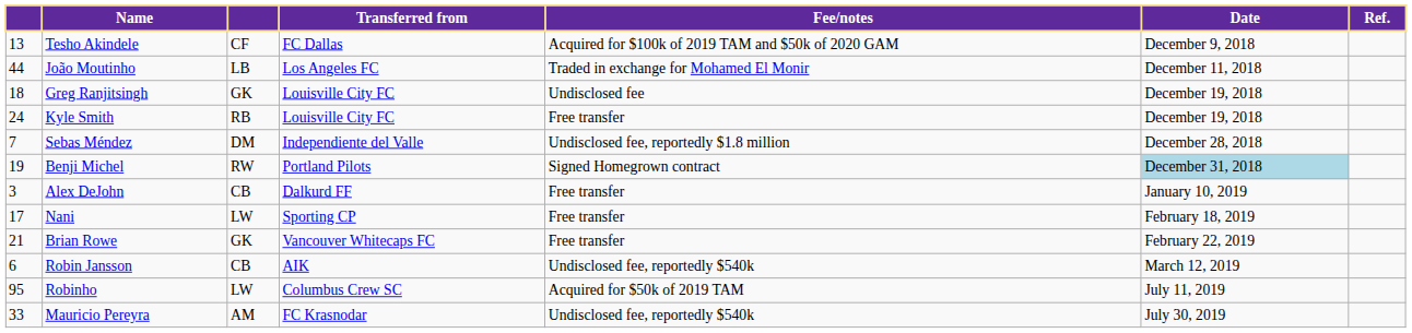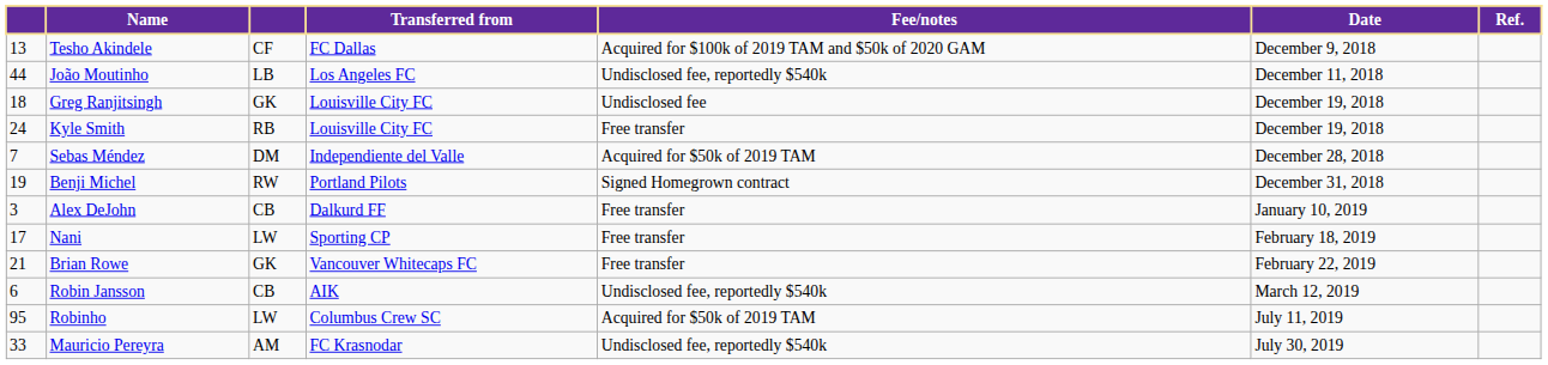 <table class="wikitable" style="width:90%; text-align:center; font-size:95%; text-align:left;">
 <tr>
 <th style="background:#5E299A; color:white; border:2px solid #F8E196;"></th>
 <th style="background:#5E299A; color:white; border:2px solid #F8E196;">Name</th>
 <th style="background:#5E299A; color:white; border:2px solid #F8E196;"></th>
 <th style="background:#5E299A; color:white; border:2px solid #F8E196;">Transferred from</th>
 <th style="background:#5E299A; color:white; border:2px solid #F8E196;">Fee/notes</th>
 <th style="background:#5E299A; color:white; border:2px solid #F8E196;">Date</th>
 <th style="background:#5E299A; color:white; border:2px solid #F8E196;">Ref.</th>
 </tr>
 <tr>
 <td>13</td>
 <td> <a href='#'>Tesho Akindele</a></td>
 <td>CF</td>
 <td> <a href='#'>FC Dallas</a></td>
 <td>Acquired for $100k of 2019 TAM and $50k of 2020 GAM</td>
 <td>December 9, 2018</td>
 <td></td>
 </tr>
 <tr>
 <td>44</td>
 <td> <a href='#'>João Moutinho</a></td>
 <td>LB</td>
 <td> <a href='#'>Los Angeles FC</a></td>
-<td>Traded in exchange for <a href='#'>Mohamed El Monir</a></td>
+<td>Undisclosed fee, reportedly $540k</td>
 <td>December 11, 2018</td>
 <td></td>
 </tr>
 <tr>
 <td>18</td>
 <td> <a href='#'>Greg Ranjitsingh</a></td>
 <td>GK</td>
 <td> <a href='#'>Louisville City FC</a></td>
 <td>Undisclosed fee</td>
 <td>December 19, 2018</td>
 <td></td>
 </tr>
 <tr>
 <td>24</td>
 <td> <a href='#'>Kyle Smith</a></td>
 <td>RB</td>
 <td> <a href='#'>Louisville City FC</a></td>
 <td>Free transfer</td>
 <td>December 19, 2018</td>
 <td></td>
 </tr>
 <tr>
 <td>7</td>
 <td> <a href='#'>Sebas Méndez</a></td>
 <td>DM</td>
 <td> <a href='#'>Independiente del Valle</a></td>
-<td>Undisclosed fee, reportedly $1.8 million</td>
+<td>Acquired for $50k of 2019 TAM</td>
 <td>December 28, 2018</td>
 <td></td>
 </tr>
 <tr>
 <td>19</td>
 <td> <a href='#'>Benji Michel</a></td>
 <td>RW</td>
 <td> <a href='#'>Portland Pilots</a></td>
 <td>Signed Homegrown contract</td>
-<td style="background: lightblue;">December 31, 2018</td>
+<td>December 31, 2018</td>
 <td></td>
 </tr>
 <tr>
 <td>3</td>
 <td> <a href='#'>Alex DeJohn</a></td>
 <td>CB</td>
 <td> <a href='#'>Dalkurd FF</a></td>
 <td>Free transfer</td>
 <td>January 10, 2019</td>
 <td></td>
 </tr>
 <tr>
 <td>17</td>
 <td> <a href='#'>Nani</a></td>
 <td>LW</td>
 <td> <a href='#'>Sporting CP</a></td>
 <td>Free transfer</td>
 <td>February 18, 2019</td>
 <td></td>
 </tr>
 <tr>
 <td>21</td>
 <td> <a href='#'>Brian Rowe</a></td>
 <td>GK</td>
 <td> <a href='#'>Vancouver Whitecaps FC</a></td>
 <td>Free transfer</td>
 <td>February 22, 2019</td>
 <td></td>
 </tr>
 <tr>
 <td>6</td>
 <td> <a href='#'>Robin Jansson</a></td>
 <td>CB</td>
 <td> <a href='#'>AIK</a></td>
 <td>Undisclosed fee, reportedly $540k</td>
 <td>March 12, 2019</td>
 <td></td>
 </tr>
 <tr>
 <td>95</td>
 <td> <a href='#'>Robinho</a></td>
 <td>LW</td>
 <td> <a href='#'>Columbus Crew SC</a></td>
 <td>Acquired for $50k of 2019 TAM</td>
 <td>July 11, 2019</td>
 <td></td>
 </tr>
 <tr>
 <td>33</td>
 <td> <a href='#'>Mauricio Pereyra</a></td>
 <td>AM</td>
 <td> <a href='#'>FC Krasnodar</a></td>
 <td>Undisclosed fee, reportedly $540k</td>
 <td>July 30, 2019</td>
 <td></td>
 </tr>
 </table>
